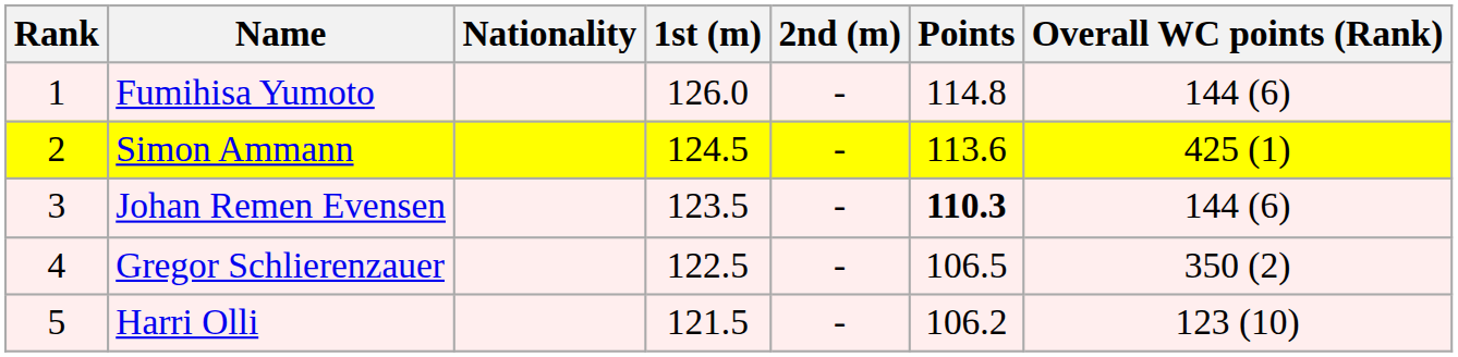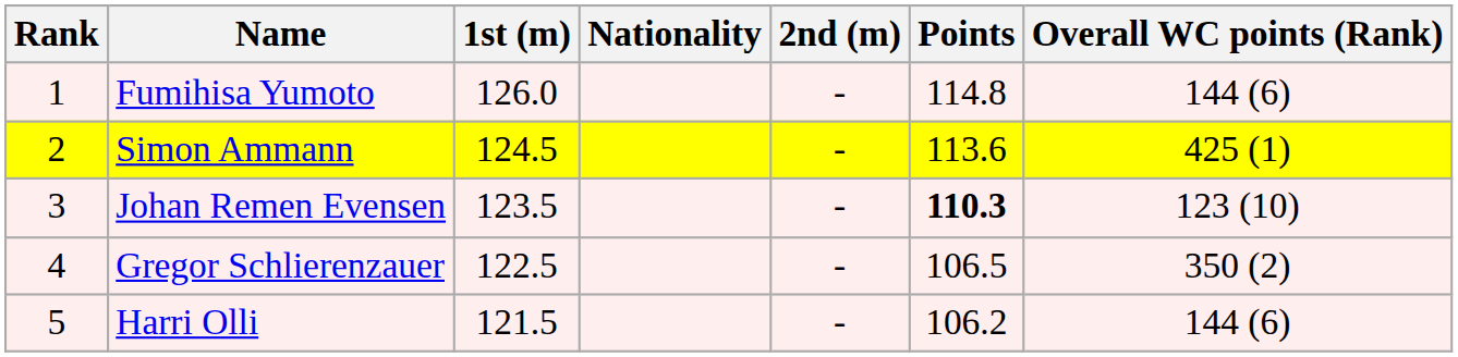 <table class="wikitable">
 <tr>
 <th align=Center>Rank</th>
 <th>Name</th>
+<th align=Center>1st (m)</th>
 <th>Nationality</th>
-<th align=Center>1st (m)</th>
 <th>2nd (m)</th>
 <th>Points</th>
 <th>Overall WC points (Rank)</th>
 </tr>
 <tr style="background:#ffeeee;">
 <td align=center>1</td>
 <td align=left><a href='#'>Fumihisa Yumoto</a></td>
+<td align=center>126.0</td>
 <td align=left></td>
-<td align=center>126.0</td>
 <td align=center>-</td>
 <td align=center>114.8</td>
 <td align=center>144 (6)</td>
 </tr>
 <tr style="background:#ffff00;">
 <td align=center>2</td>
 <td align=left><a href='#'>Simon Ammann</a></td>
+<td align=center>124.5</td>
 <td align=left></td>
-<td align=center>124.5</td>
 <td align=center>-</td>
 <td align=center>113.6</td>
 <td align=center>425 (1)</td>
 </tr>
 <tr style="background:#ffeeee;">
 <td align=center>3</td>
 <td align=left><a href='#'>Johan Remen Evensen</a></td>
+<td align=center>123.5</td>
 <td align=left></td>
-<td align=center>123.5</td>
 <td align=center>-</td>
 <td align=center><strong>110.3</strong></td>
-<td align=center>144 (6)</td>
+<td align=center>123 (10)</td>
 </tr>
 <tr style="background:#ffeeee;">
 <td align=center>4</td>
 <td align=left><a href='#'>Gregor Schlierenzauer</a></td>
+<td align=center>122.5</td>
 <td align=left></td>
-<td align=center>122.5</td>
 <td align=center>-</td>
 <td align=center>106.5</td>
 <td align=center>350 (2)</td>
 </tr>
 <tr style="background:#ffeeee;">
 <td align=center>5</td>
 <td align=left><a href='#'>Harri Olli</a></td>
+<td align=center>121.5</td>
 <td align=left></td>
-<td align=center>121.5</td>
 <td align=center>-</td>
 <td align=center>106.2</td>
-<td align=center>123 (10)</td>
+<td align=center>144 (6)</td>
 </tr>
 </table>
